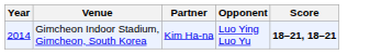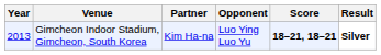 <table class="sortable wikitable" style="font-size: 90%;">
 <tr>
 <th>Year</th>
 <th>Venue</th>
 <th>Partner</th>
 <th>Opponent</th>
 <th>Score</th>
+<th>Result</th>
 </tr>
 <tr style="background:#ECF2FF">
-<td align="center"><a href='#'>2014</a></td>
+<td align="center"><a href='#'>2013</a></td>
 <td align="left">Gimcheon Indoor Stadium,<br><a href='#'>Gimcheon, South Korea</a></td>
 <td align="left"> <a href='#'>Kim Ha-na</a></td>
 <td align="left"> <a href='#'>Luo Ying</a> <br>  <a href='#'>Luo Yu</a></td>
 <td align="left"><strong>18–21, 18–21</strong></td>
+<td style="text-align:left; background:white"> <strong>Silver</strong></td>
 </tr>
 </table>
